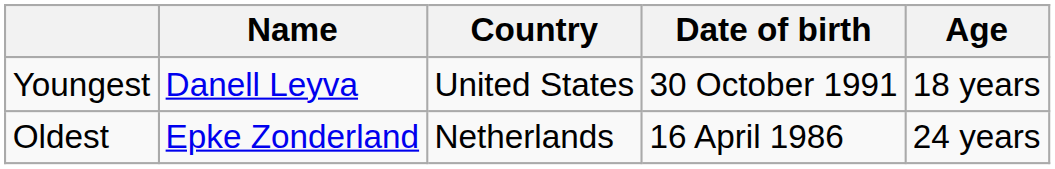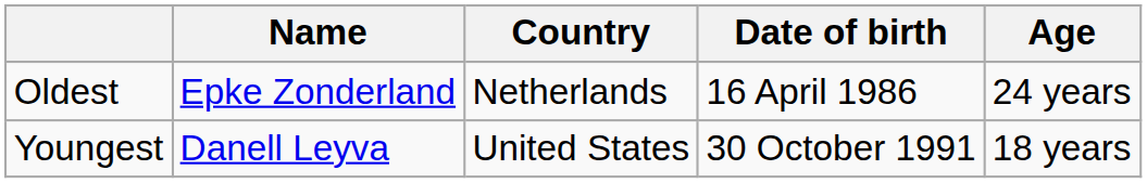 <table class="wikitable">
 <tr>
 <th></th>
 <th>Name</th>
 <th>Country</th>
 <th>Date of birth</th>
 <th>Age</th>
 </tr>
 <tr>
+<td>Oldest</td>
+<td><a href='#'>Epke Zonderland</a></td>
+<td>Netherlands </td>
+<td>16 April 1986</td>
+<td>24 years</td>
+</tr>
+<tr>
 <td>Youngest</td>
 <td><a href='#'>Danell Leyva</a></td>
 <td>United States </td>
 <td>30 October 1991</td>
 <td>18 years</td>
 </tr>
-<tr>
-<td>Oldest</td>
-<td><a href='#'>Epke Zonderland</a></td>
-<td>Netherlands </td>
-<td>16 April 1986</td>
-<td>24 years</td>
-</tr>
 </table>
